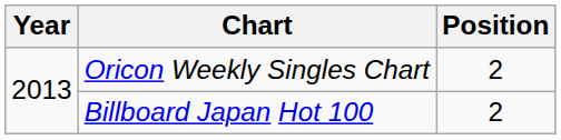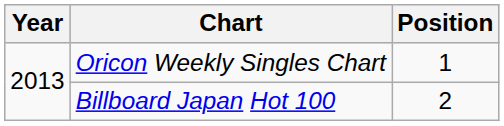 <table class="wikitable">
 <tr>
 <th>Year</th>
 <th>Chart</th>
 <th>Position</th>
 </tr>
 <tr>
 <td rowspan="2*">2013</td>
 <td><em><a href='#'>Oricon</a> Weekly Singles Chart</em></td>
-<td align="center">2</td>
+<td align="center">1</td>
 </tr>
 <tr>
 <td><em><a href='#'>Billboard Japan</a> <a href='#'>Hot 100</a></em></td>
 <td align="center">2</td>
 </tr>
 </table>
